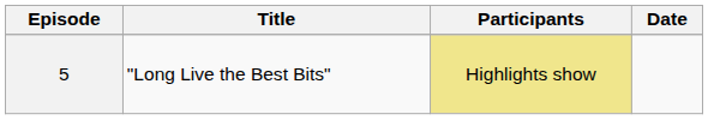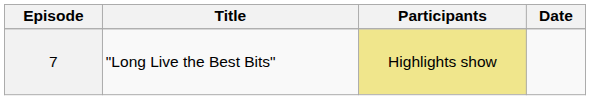 <table class="wikitable plainrowheaders" width="600px">
 <tr>
 <th>Episode</th>
 <th>Title</th>
 <th>Participants</th>
 <th>Date</th>
 </tr>
 <tr>
 </tr>
 <tr style="text-align:center;">
-<td height="60" bgcolor="F2F2F2">5</td>
+<td height="60" bgcolor="F2F2F2">7</td>
 <td align="left">"Long Live the Best Bits"</td>
 <td style="background: khaki;">Highlights show</td>
 <td></td>
 </tr>
 </table>
